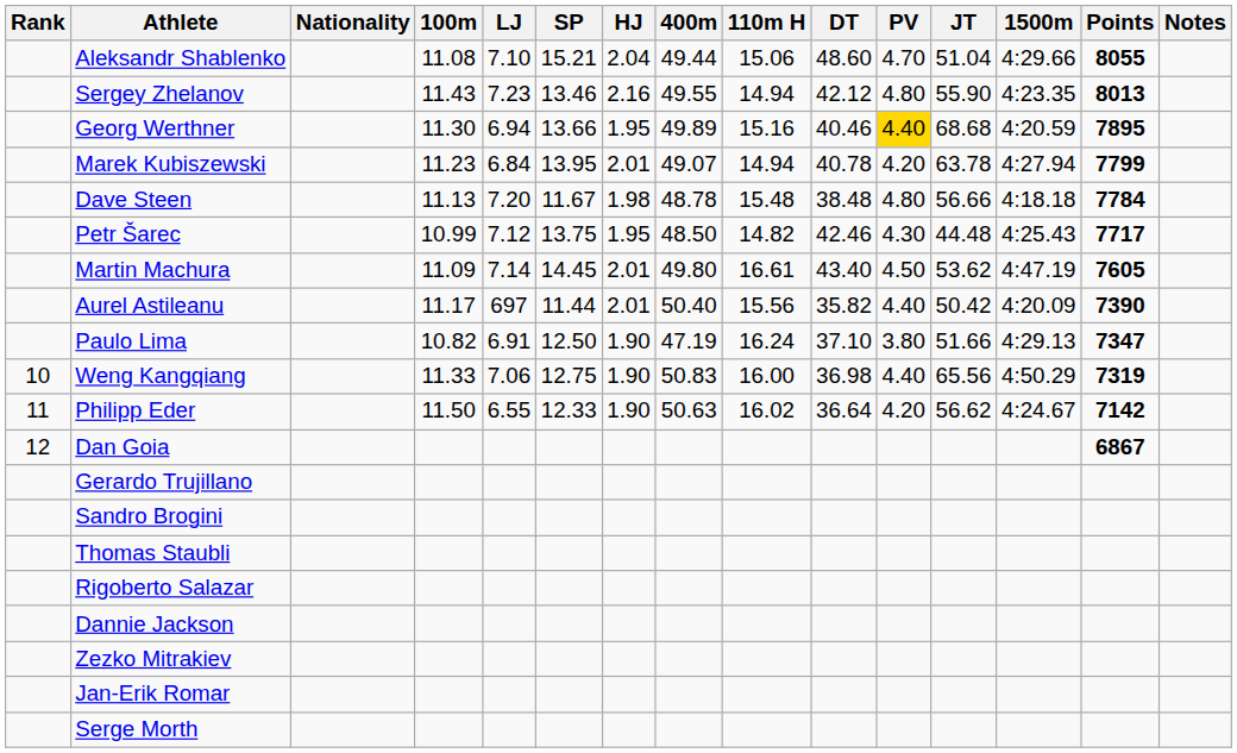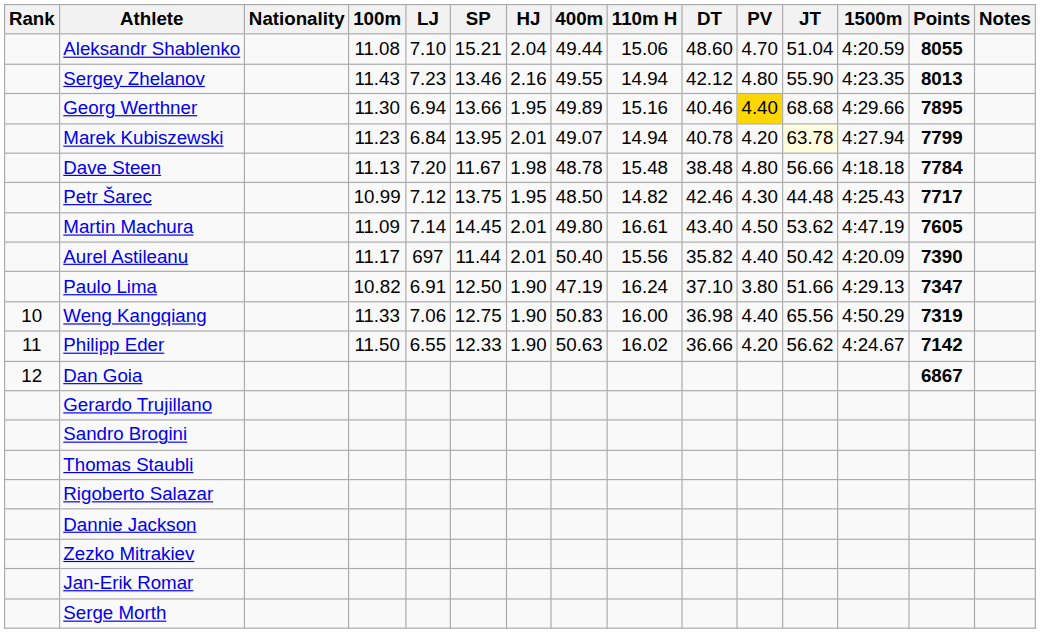 <table class="wikitable sortable" style="text-align:center">
 <tr>
 <th>Rank</th>
 <th>Athlete</th>
 <th>Nationality</th>
 <th>100m</th>
 <th>LJ</th>
 <th>SP</th>
 <th>HJ</th>
 <th>400m</th>
 <th>110m H</th>
 <th>DT</th>
 <th>PV</th>
 <th>JT</th>
 <th>1500m</th>
 <th>Points</th>
 <th>Notes</th>
 </tr>
 <tr>
 <td></td>
 <td align=left><a href='#'>Aleksandr Shablenko</a></td>
 <td align=left></td>
 <td>11.08</td>
 <td>7.10</td>
 <td>15.21</td>
 <td>2.04</td>
 <td>49.44</td>
 <td>15.06</td>
 <td>48.60</td>
 <td>4.70</td>
 <td>51.04</td>
-<td>4:29.66</td>
+<td>4:20.59</td>
 <td><strong>8055</strong></td>
 <td></td>
 </tr>
 <tr>
 <td></td>
 <td align=left><a href='#'>Sergey Zhelanov</a></td>
 <td align=left></td>
 <td>11.43</td>
 <td>7.23</td>
 <td>13.46</td>
 <td>2.16</td>
 <td>49.55</td>
 <td>14.94</td>
 <td>42.12</td>
 <td>4.80</td>
 <td>55.90</td>
 <td>4:23.35</td>
 <td><strong>8013</strong></td>
 <td></td>
 </tr>
 <tr>
 <td></td>
 <td align=left><a href='#'>Georg Werthner</a></td>
 <td align=left></td>
 <td>11.30</td>
 <td>6.94</td>
 <td>13.66</td>
 <td>1.95</td>
 <td>49.89</td>
 <td>15.16</td>
 <td>40.46</td>
 <td style="background: gold;">4.40</td>
 <td>68.68</td>
-<td>4:20.59</td>
+<td>4:29.66</td>
 <td><strong>7895</strong></td>
 <td></td>
 </tr>
 <tr>
 <td></td>
 <td align=left><a href='#'>Marek Kubiszewski</a></td>
 <td align=left></td>
 <td>11.23</td>
 <td>6.84</td>
 <td>13.95</td>
 <td>2.01</td>
 <td>49.07</td>
 <td>14.94</td>
 <td>40.78</td>
 <td>4.20</td>
-<td>63.78</td>
+<td style="background: lightyellow;">63.78</td>
 <td>4:27.94</td>
 <td><strong>7799</strong></td>
 <td></td>
 </tr>
 <tr>
 <td></td>
 <td align=left><a href='#'>Dave Steen</a></td>
 <td align=left></td>
 <td>11.13</td>
 <td>7.20</td>
 <td>11.67</td>
 <td>1.98</td>
 <td>48.78</td>
 <td>15.48</td>
 <td>38.48</td>
 <td>4.80</td>
 <td>56.66</td>
 <td>4:18.18</td>
 <td><strong>7784</strong></td>
 <td></td>
 </tr>
 <tr>
 <td></td>
 <td align=left><a href='#'>Petr Šarec</a></td>
 <td align=left></td>
 <td>10.99</td>
 <td>7.12</td>
 <td>13.75</td>
 <td>1.95</td>
 <td>48.50</td>
 <td>14.82</td>
 <td>42.46</td>
 <td>4.30</td>
 <td>44.48</td>
 <td>4:25.43</td>
 <td><strong>7717</strong></td>
 <td></td>
 </tr>
 <tr>
 <td></td>
 <td align=left><a href='#'>Martin Machura</a></td>
 <td align=left></td>
 <td>11.09</td>
 <td>7.14</td>
 <td>14.45</td>
 <td>2.01</td>
 <td>49.80</td>
 <td>16.61</td>
 <td>43.40</td>
 <td>4.50</td>
 <td>53.62</td>
 <td>4:47.19</td>
 <td><strong>7605</strong></td>
 <td></td>
 </tr>
 <tr>
 <td></td>
 <td align=left><a href='#'>Aurel Astileanu</a></td>
 <td align=left></td>
 <td>11.17</td>
 <td>697</td>
 <td>11.44</td>
 <td>2.01</td>
 <td>50.40</td>
 <td>15.56</td>
 <td>35.82</td>
 <td>4.40</td>
 <td>50.42</td>
 <td>4:20.09</td>
 <td><strong>7390</strong></td>
 <td></td>
 </tr>
 <tr>
 <td></td>
 <td align=left><a href='#'>Paulo Lima</a></td>
 <td align=left></td>
 <td>10.82</td>
 <td>6.91</td>
 <td>12.50</td>
 <td>1.90</td>
 <td>47.19</td>
 <td>16.24</td>
 <td>37.10</td>
 <td>3.80</td>
 <td>51.66</td>
 <td>4:29.13</td>
 <td><strong>7347</strong></td>
 <td></td>
 </tr>
 <tr>
 <td>10</td>
 <td align=left><a href='#'>Weng Kangqiang</a></td>
 <td align=left></td>
 <td>11.33</td>
 <td>7.06</td>
 <td>12.75</td>
 <td>1.90</td>
 <td>50.83</td>
 <td>16.00</td>
 <td>36.98</td>
 <td>4.40</td>
 <td>65.56</td>
 <td>4:50.29</td>
 <td><strong>7319</strong></td>
 <td></td>
 </tr>
 <tr>
 <td>11</td>
 <td align=left><a href='#'>Philipp Eder</a></td>
 <td align=left></td>
 <td>11.50</td>
 <td>6.55</td>
 <td>12.33</td>
 <td>1.90</td>
 <td>50.63</td>
 <td>16.02</td>
-<td>36.64</td>
+<td>36.66</td>
 <td>4.20</td>
 <td>56.62</td>
 <td>4:24.67</td>
 <td><strong>7142</strong></td>
 <td></td>
 </tr>
 <tr>
 <td>12</td>
 <td align=left><a href='#'>Dan Goia</a></td>
 <td align=left></td>
 <td></td>
 <td></td>
 <td></td>
 <td></td>
 <td></td>
 <td></td>
 <td></td>
 <td></td>
 <td></td>
 <td></td>
 <td><strong>6867</strong></td>
 <td></td>
 </tr>
 <tr>
 <td></td>
 <td align=left><a href='#'>Gerardo Trujillano</a></td>
 <td align=left></td>
 <td></td>
 <td></td>
 <td></td>
 <td></td>
 <td></td>
 <td></td>
 <td></td>
 <td></td>
 <td></td>
 <td></td>
 <td><strong></strong></td>
 <td></td>
 </tr>
 <tr>
 <td></td>
 <td align=left><a href='#'>Sandro Brogini</a></td>
 <td align=left></td>
 <td></td>
 <td></td>
 <td></td>
 <td></td>
 <td></td>
 <td></td>
 <td></td>
 <td></td>
 <td></td>
 <td></td>
 <td><strong></strong></td>
 <td></td>
 </tr>
 <tr>
 <td></td>
 <td align=left><a href='#'>Thomas Staubli</a></td>
 <td align=left></td>
 <td></td>
 <td></td>
 <td></td>
 <td></td>
 <td></td>
 <td></td>
 <td></td>
 <td></td>
 <td></td>
 <td></td>
 <td><strong></strong></td>
 <td></td>
 </tr>
 <tr>
 <td></td>
 <td align=left><a href='#'>Rigoberto Salazar</a></td>
 <td align=left></td>
 <td></td>
 <td></td>
 <td></td>
 <td></td>
 <td></td>
 <td></td>
 <td></td>
 <td></td>
 <td></td>
 <td></td>
 <td><strong></strong></td>
 <td></td>
 </tr>
 <tr>
 <td></td>
 <td align=left><a href='#'>Dannie Jackson</a></td>
 <td align=left></td>
 <td></td>
 <td></td>
 <td></td>
 <td></td>
 <td></td>
 <td></td>
 <td></td>
 <td></td>
 <td></td>
 <td></td>
 <td><strong></strong></td>
 <td></td>
 </tr>
 <tr>
 <td></td>
 <td align=left><a href='#'>Zezko Mitrakiev</a></td>
 <td align=left></td>
 <td></td>
 <td></td>
 <td></td>
 <td></td>
 <td></td>
 <td></td>
 <td></td>
 <td></td>
 <td></td>
 <td></td>
 <td><strong></strong></td>
 <td></td>
 </tr>
 <tr>
 <td></td>
 <td align=left><a href='#'>Jan-Erik Romar</a></td>
 <td align=left></td>
 <td></td>
 <td></td>
 <td></td>
 <td></td>
 <td></td>
 <td></td>
 <td></td>
 <td></td>
 <td></td>
 <td></td>
 <td><strong></strong></td>
 <td></td>
 </tr>
 <tr>
 <td></td>
 <td align=left><a href='#'>Serge Morth</a></td>
 <td align=left></td>
 <td></td>
 <td></td>
 <td></td>
 <td></td>
 <td></td>
 <td></td>
 <td></td>
 <td></td>
 <td></td>
 <td></td>
 <td><strong></strong></td>
 <td></td>
 </tr>
 </table>
